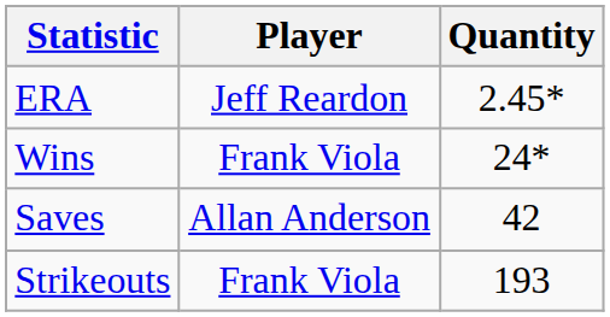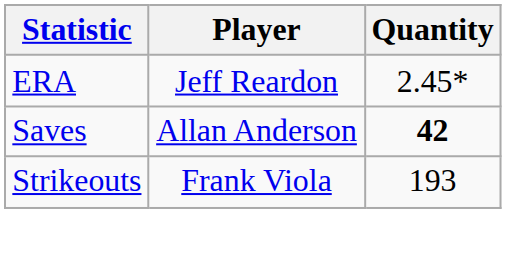 <table class="wikitable" style="text-align: center;">
 <tr>
 <th><a href='#'>Statistic</a></th>
 <th>Player</th>
 <th>Quantity</th>
 </tr>
 <tr>
 <td align="left"><a href='#'>ERA</a></td>
 <td><a href='#'>Jeff Reardon</a></td>
 <td>2.45*</td>
 </tr>
 <tr>
-<td align="left"><a href='#'>Wins</a></td>
-<td><a href='#'>Frank Viola</a></td>
-<td>24*</td>
-</tr>
-<tr>
 <td align="left"><a href='#'>Saves</a></td>
 <td><a href='#'>Allan Anderson</a></td>
-<td>42</td>
+<td><strong>42</strong></td>
 </tr>
 <tr>
 <td align="left"><a href='#'>Strikeouts</a></td>
 <td><a href='#'>Frank Viola</a></td>
 <td>193</td>
 </tr>
 </table>
